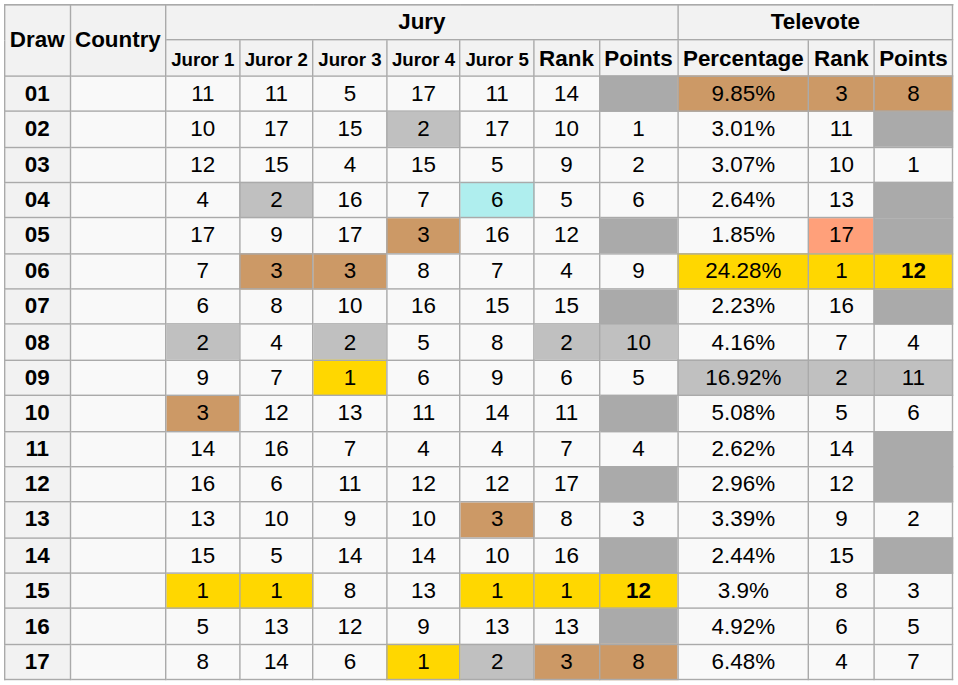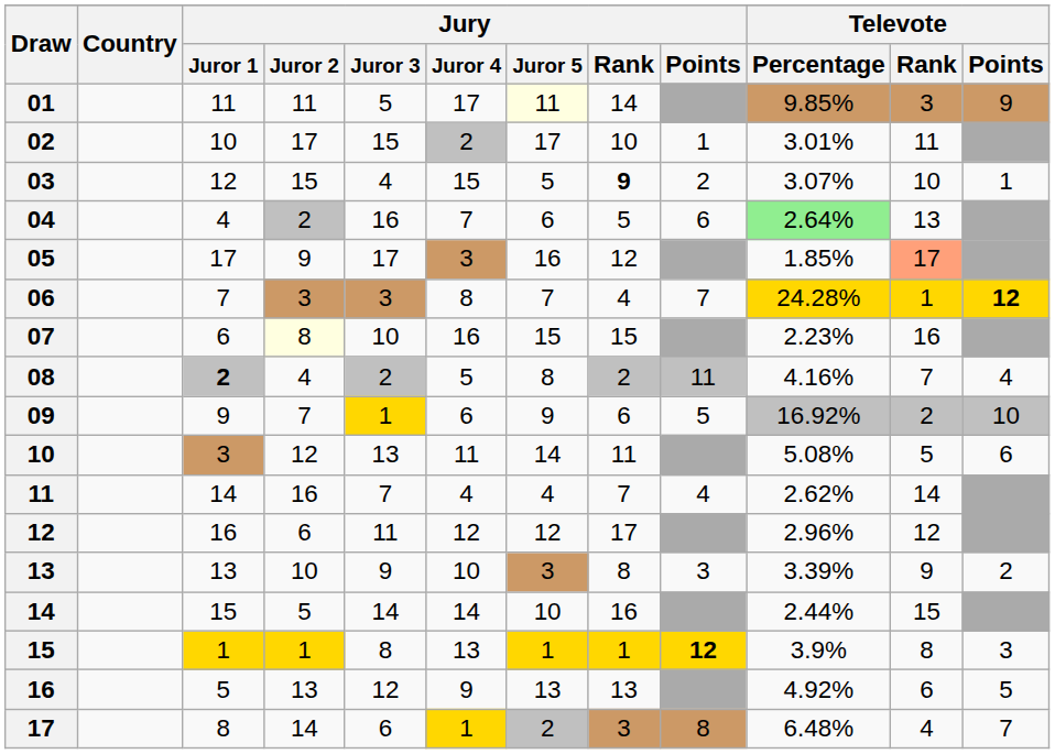 <table class="sortable wikitable collapsible plainrowheaders" style="text-align:center;">
 <tr>
 </tr>
 <tr>
 <th scope="col" rowspan="2">Draw</th>
 <th scope="col" rowspan="2">Country</th>
 <th scope="col" colspan="7">Jury</th>
 <th scope="col" colspan="3">Televote</th>
 </tr>
 <tr>
 <th scope="col"><small>Juror 1</small></th>
 <th scope="col"><small>Juror 2</small></th>
 <th scope="col"><small>Juror 3</small></th>
 <th scope="col"><small>Juror 4</small></th>
 <th scope="col"><small>Juror 5</small></th>
 <th scope="col">Rank</th>
 <th scope="col">Points</th>
 <th scope="col">Percentage</th>
 <th scope="col">Rank</th>
 <th scope="col">Points</th>
 </tr>
 <tr>
 <th scope="row" style="text-align:center;">01</th>
 <td style="text-align:left;"></td>
 <td>11</td>
 <td>11</td>
 <td>5</td>
 <td>17</td>
-<td>11</td>
+<td style="background: lightyellow;">11</td>
 <td>14</td>
 <td style="background:#AAAAAA;"></td>
 <td style="background:#CC9966;">9.85%</td>
 <td style="background:#CC9966;">3</td>
-<td style="background:#CC9966;">8</td>
+<td style="background:#CC9966;">9</td>
 </tr>
 <tr>
 <th scope="row" style="text-align:center;">02</th>
 <td style="text-align:left;"></td>
 <td>10</td>
 <td>17</td>
 <td>15</td>
 <td style="background:silver;">2</td>
 <td>17</td>
 <td>10</td>
 <td>1</td>
 <td>3.01%</td>
 <td>11</td>
 <td style="background:#AAAAAA;"></td>
 </tr>
 <tr>
 <th scope="row" style="text-align:center;">03</th>
 <td style="text-align:left;"></td>
 <td>12</td>
 <td>15</td>
 <td>4</td>
 <td>15</td>
 <td>5</td>
-<td>9</td>
+<td><strong>9</strong></td>
 <td>2</td>
 <td>3.07%</td>
 <td>10</td>
 <td>1</td>
 </tr>
 <tr>
 <th scope="row" style="text-align:center;">04</th>
 <td style="text-align:left;"></td>
 <td>4</td>
 <td style="background:silver;">2</td>
 <td>16</td>
 <td>7</td>
-<td style="background: paleturquoise;">6</td>
+<td>6</td>
 <td>5</td>
 <td>6</td>
-<td>2.64%</td>
+<td style="background: lightgreen;">2.64%</td>
 <td>13</td>
 <td style="background:#AAAAAA;"></td>
 </tr>
 <tr>
 <th scope="row" style="text-align:center;">05</th>
 <td style="text-align:left;"></td>
 <td>17</td>
 <td>9</td>
 <td>17</td>
 <td style="background:#CC9966;">3</td>
 <td>16</td>
 <td>12</td>
 <td style="background:#AAAAAA;"></td>
 <td>1.85%</td>
 <td style="background: lightsalmon;">17</td>
 <td style="background:#AAAAAA;"></td>
 </tr>
 <tr>
 <th scope="row" style="text-align:center;">06</th>
 <td style="text-align:left;"></td>
 <td>7</td>
 <td style="background:#CC9966;">3</td>
 <td style="background:#CC9966;">3</td>
 <td>8</td>
 <td>7</td>
 <td>4</td>
-<td>9</td>
+<td>7</td>
 <td style="background:gold;">24.28%</td>
 <td style="background:gold;">1</td>
 <td style="background:gold;"><strong>12</strong></td>
 </tr>
 <tr>
 <th scope="row" style="text-align:center;">07</th>
 <td style="text-align:left;"></td>
 <td>6</td>
-<td>8</td>
+<td style="background: lightyellow;">8</td>
 <td>10</td>
 <td>16</td>
 <td>15</td>
 <td>15</td>
 <td style="background:#AAAAAA;"></td>
 <td>2.23%</td>
 <td>16</td>
 <td style="background:#AAAAAA;"></td>
 </tr>
 <tr>
 <th scope="row" style="text-align:center;">08</th>
 <td style="text-align:left;"></td>
-<td style="background:silver;">2</td>
+<td style="background:silver;"><strong>2</strong></td>
 <td>4</td>
 <td style="background:silver;">2</td>
 <td>5</td>
 <td>8</td>
 <td style="background:silver;">2</td>
-<td style="background:silver;">10</td>
+<td style="background:silver;">11</td>
 <td>4.16%</td>
 <td>7</td>
 <td>4</td>
 </tr>
 <tr>
 <th scope="row" style="text-align:center;">09</th>
 <td style="text-align:left;"></td>
 <td>9</td>
 <td>7</td>
 <td style="background:gold;">1</td>
 <td>6</td>
 <td>9</td>
 <td>6</td>
 <td>5</td>
 <td style="background:silver;">16.92%</td>
 <td style="background:silver;">2</td>
-<td style="background:silver;">11</td>
+<td style="background:silver;">10</td>
 </tr>
 <tr>
 <th scope="row" style="text-align:center;">10</th>
 <td style="text-align:left;"></td>
 <td style="background:#CC9966;">3</td>
 <td>12</td>
 <td>13</td>
 <td>11</td>
 <td>14</td>
 <td>11</td>
 <td style="background:#AAAAAA;"></td>
 <td>5.08%</td>
 <td>5</td>
 <td>6</td>
 </tr>
 <tr>
 <th scope="row" style="text-align:center;">11</th>
 <td style="text-align:left;"></td>
 <td>14</td>
 <td>16</td>
 <td>7</td>
 <td>4</td>
 <td>4</td>
 <td>7</td>
 <td>4</td>
 <td>2.62%</td>
 <td>14</td>
 <td style="background:#AAAAAA;"></td>
 </tr>
 <tr>
 <th scope="row" style="text-align:center;">12</th>
 <td style="text-align:left;"></td>
 <td>16</td>
 <td>6</td>
 <td>11</td>
 <td>12</td>
 <td>12</td>
 <td>17</td>
 <td style="background:#AAAAAA;"></td>
 <td>2.96%</td>
 <td>12</td>
 <td style="background:#AAAAAA;"></td>
 </tr>
 <tr>
 <th scope="row" style="text-align:center;">13</th>
 <td style="text-align:left;"></td>
 <td>13</td>
 <td>10</td>
 <td>9</td>
 <td>10</td>
 <td style="background:#CC9966;">3</td>
 <td>8</td>
 <td>3</td>
 <td>3.39%</td>
 <td>9</td>
 <td>2</td>
 </tr>
 <tr>
 <th scope="row" style="text-align:center;">14</th>
 <td style="text-align:left;"></td>
 <td>15</td>
 <td>5</td>
 <td>14</td>
 <td>14</td>
 <td>10</td>
 <td>16</td>
 <td style="background:#AAAAAA;"></td>
 <td>2.44%</td>
 <td>15</td>
 <td style="background:#AAAAAA;"></td>
 </tr>
 <tr>
 <th scope="row" style="text-align:center;">15</th>
 <td style="text-align:left;"></td>
 <td style="background:gold;">1</td>
 <td style="background:gold;">1</td>
 <td>8</td>
 <td>13</td>
 <td style="background:gold;">1</td>
 <td style="background:gold;">1</td>
 <td style="background:gold;"><strong>12</strong></td>
 <td>3.9%</td>
 <td>8</td>
 <td>3</td>
 </tr>
 <tr>
 <th scope="row" style="text-align:center;">16</th>
 <td style="text-align:left;"></td>
 <td>5</td>
 <td>13</td>
 <td>12</td>
 <td>9</td>
 <td>13</td>
 <td>13</td>
 <td style="background:#AAAAAA;"></td>
 <td>4.92%</td>
 <td>6</td>
 <td>5</td>
 </tr>
 <tr>
 <th scope="row" style="text-align:center;">17</th>
 <td style="text-align:left;"></td>
 <td>8</td>
 <td>14</td>
 <td>6</td>
 <td style="background:gold;">1</td>
 <td style="background:silver;">2</td>
 <td style="background:#CC9966;">3</td>
 <td style="background:#CC9966;">8</td>
 <td>6.48%</td>
 <td>4</td>
 <td>7</td>
 </tr>
 </table>
